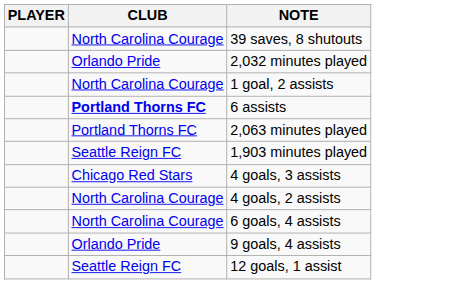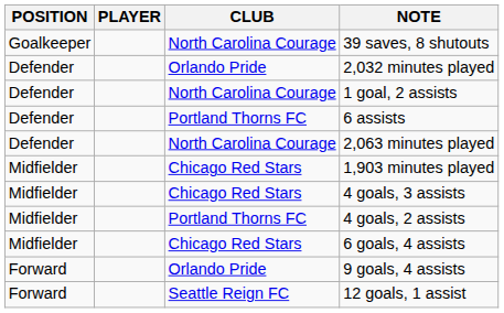 <table class="wikitable sortable">
 <tr>
+<th>POSITION</th>
 <th>PLAYER</th>
 <th>CLUB</th>
 <th>NOTE</th>
 </tr>
 <tr>
+<td>Goalkeeper</td>
 <td> </td>
 <td><a href='#'>North Carolina Courage</a></td>
 <td>39 saves, 8 shutouts</td>
 </tr>
 <tr>
+<td>Defender</td>
 <td> </td>
 <td><a href='#'>Orlando Pride</a></td>
 <td>2,032 minutes played</td>
 </tr>
 <tr>
+<td>Defender</td>
 <td> </td>
 <td><a href='#'>North Carolina Courage</a></td>
 <td>1 goal, 2 assists</td>
 </tr>
 <tr>
+<td>Defender</td>
 <td> </td>
-<td><strong><a href='#'>Portland Thorns FC</a></strong></td>
+<td><a href='#'>Portland Thorns FC</a></td>
 <td>6 assists</td>
 </tr>
 <tr>
+<td>Defender</td>
 <td> </td>
-<td><a href='#'>Portland Thorns FC</a></td>
+<td><a href='#'>North Carolina Courage</a></td>
 <td>2,063 minutes played</td>
 </tr>
 <tr>
+<td>Midfielder</td>
 <td> </td>
-<td><a href='#'>Seattle Reign FC</a></td>
+<td><a href='#'>Chicago Red Stars</a></td>
 <td>1,903 minutes played</td>
 </tr>
 <tr>
+<td>Midfielder</td>
 <td> </td>
 <td><a href='#'>Chicago Red Stars</a></td>
 <td>4 goals, 3 assists</td>
 </tr>
 <tr>
+<td>Midfielder</td>
 <td> </td>
-<td><a href='#'>North Carolina Courage</a></td>
+<td><a href='#'>Portland Thorns FC</a></td>
 <td>4 goals, 2 assists</td>
 </tr>
 <tr>
+<td>Midfielder</td>
 <td> </td>
-<td><a href='#'>North Carolina Courage</a></td>
+<td><a href='#'>Chicago Red Stars</a></td>
 <td>6 goals, 4 assists</td>
 </tr>
 <tr>
+<td>Forward</td>
 <td> </td>
 <td><a href='#'>Orlando Pride</a></td>
 <td>9 goals, 4 assists</td>
 </tr>
 <tr>
+<td>Forward</td>
 <td> </td>
 <td><a href='#'>Seattle Reign FC</a></td>
 <td>12 goals, 1 assist</td>
 </tr>
 </table>
